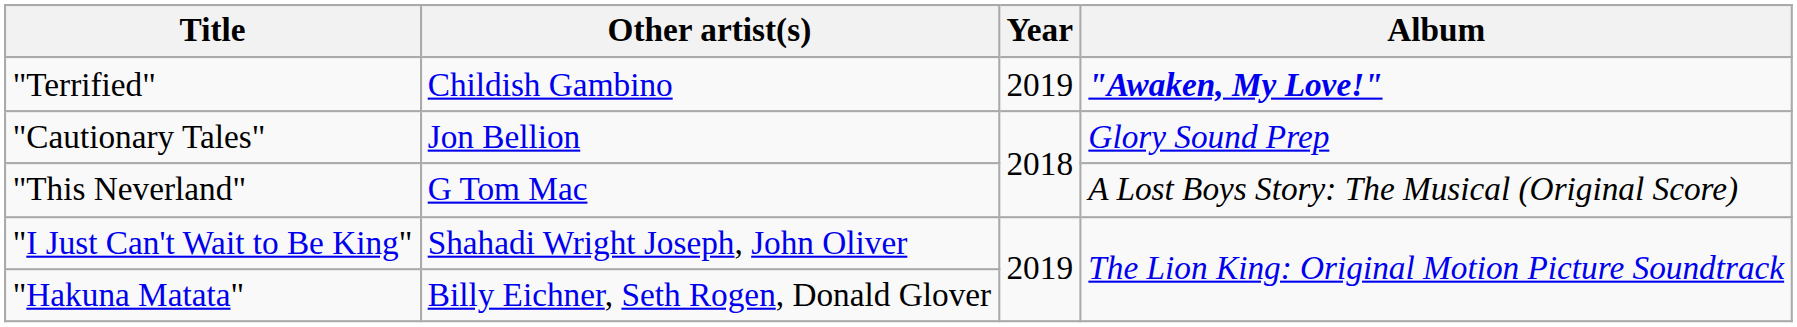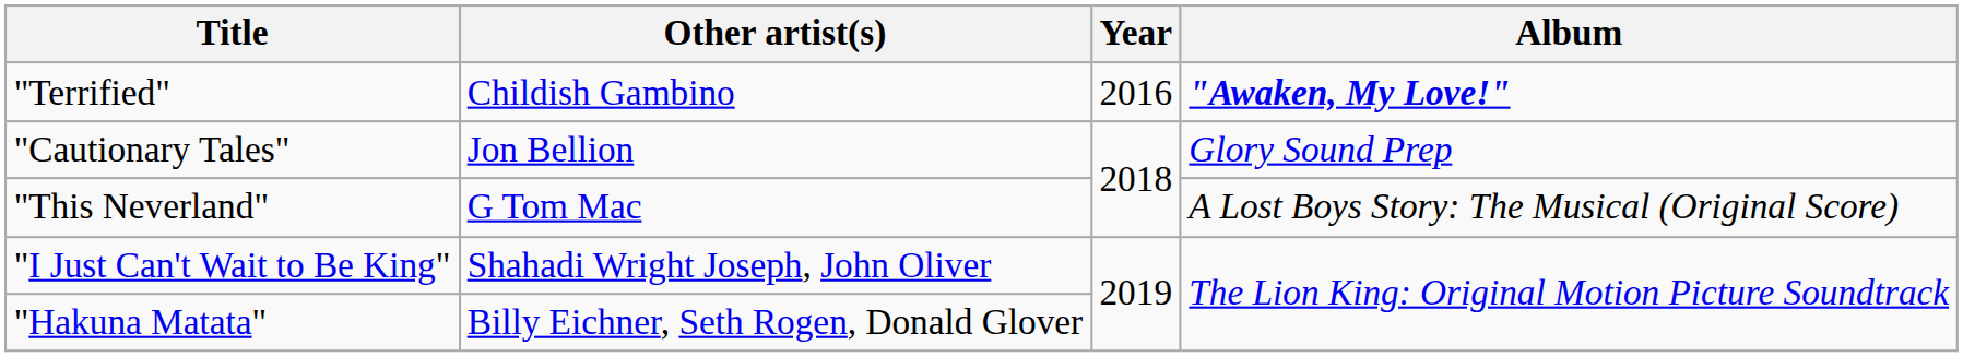 <table class="wikitable">
 <tr>
 <th>Title</th>
 <th>Other artist(s)</th>
 <th>Year</th>
 <th>Album</th>
 </tr>
 <tr>
 <td>"Terrified"</td>
 <td><a href='#'>Childish Gambino</a></td>
-<td>2019</td>
+<td>2016</td>
 <td><strong><em><a href='#'>"Awaken, My Love!"</a></em></strong></td>
 </tr>
 <tr>
 <td>"Cautionary Tales"</td>
 <td><a href='#'>Jon Bellion</a></td>
 <td rowspan="2">2018</td>
 <td><em><a href='#'>Glory Sound Prep</a></em></td>
 </tr>
 <tr>
 <td>"This Neverland"</td>
 <td><a href='#'>G Tom Mac</a></td>
 <td><em>A Lost Boys Story: The Musical (Original Score)</em></td>
 </tr>
 <tr>
 <td>"<a href='#'>I Just Can't Wait to Be King</a>"</td>
 <td><a href='#'>Shahadi Wright Joseph</a>, <a href='#'>John Oliver</a></td>
 <td rowspan="2">2019</td>
 <td rowspan="2"><em><a href='#'>The Lion King: Original Motion Picture Soundtrack</a></em></td>
 </tr>
 <tr>
 <td>"<a href='#'>Hakuna Matata</a>"</td>
 <td><a href='#'>Billy Eichner</a>, <a href='#'>Seth Rogen</a>, Donald Glover</td>
 </tr>
 </table>
